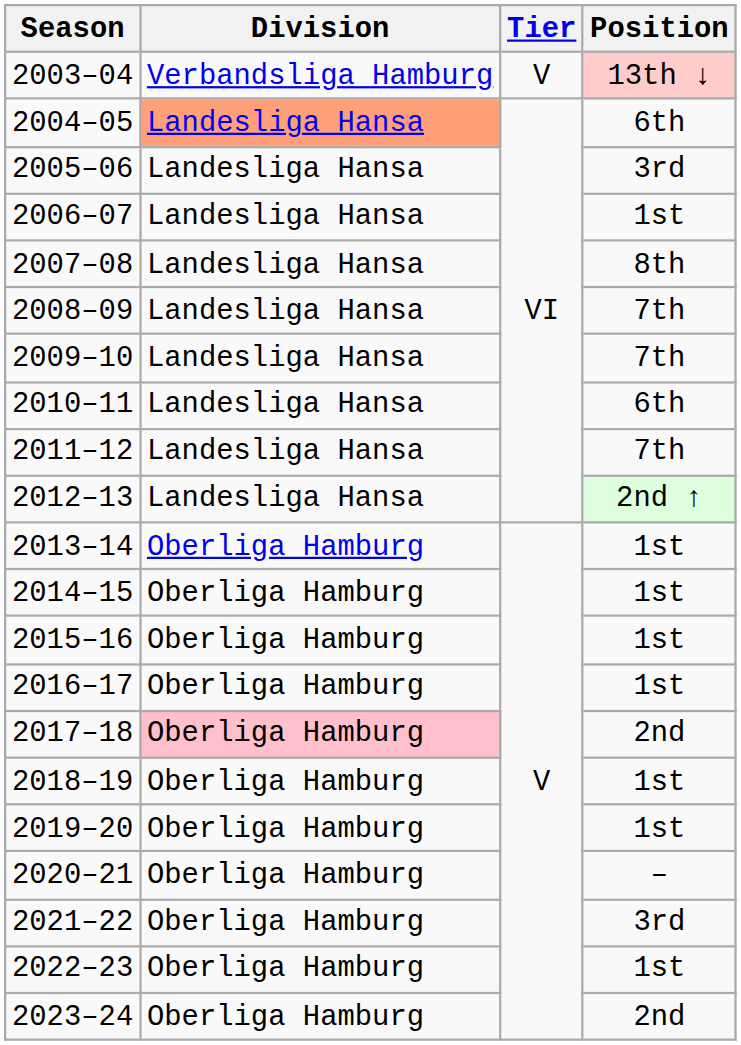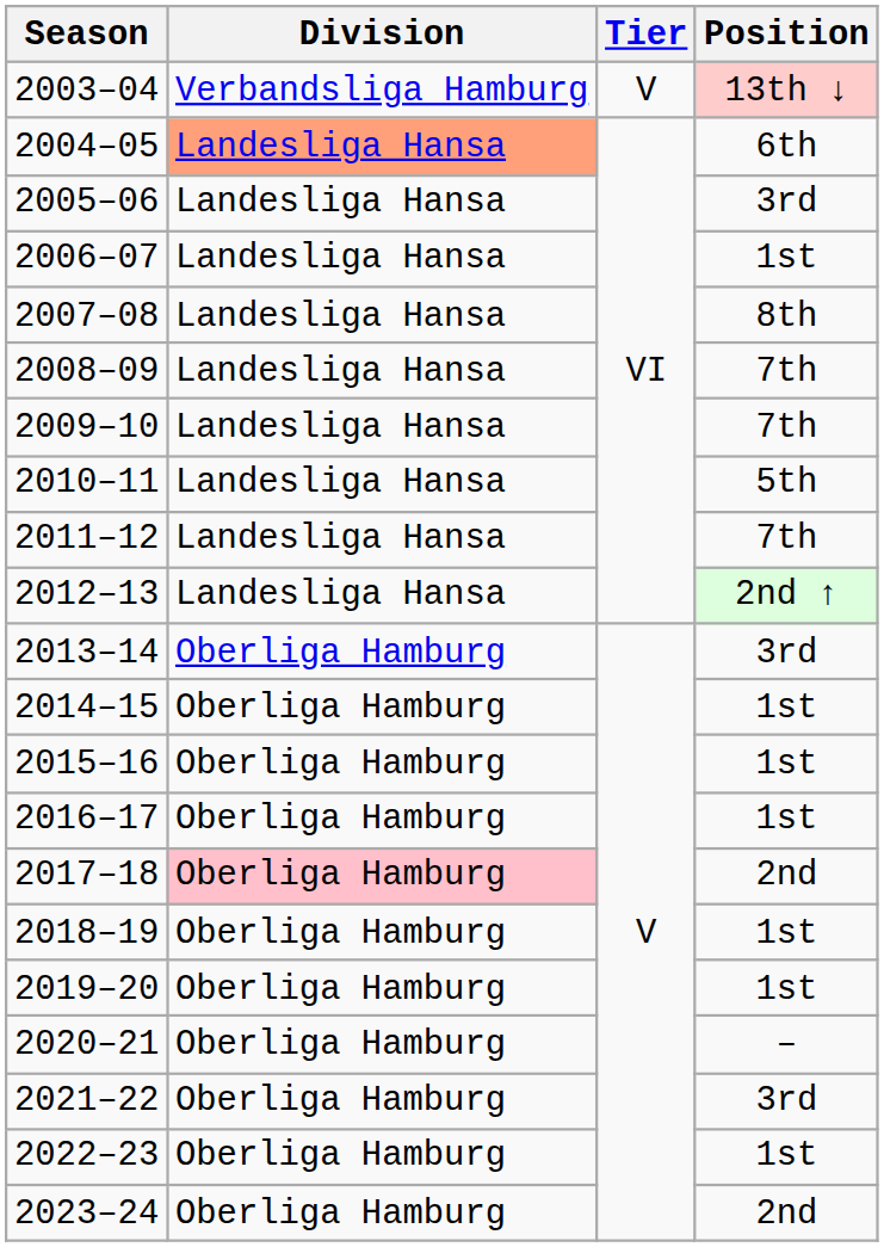 <table class="wikitable">
 <tr>
 <th>Season</th>
 <th>Division</th>
 <th><a href='#'>Tier</a></th>
 <th>Position</th>
 </tr>
 <tr align="center">
 <td>2003–04</td>
 <td align="left"><a href='#'>Verbandsliga Hamburg</a></td>
 <td>V</td>
 <td style="background:#ffcccc">13th ↓</td>
 </tr>
 <tr align="center">
 <td>2004–05</td>
 <td align="left" style="background: lightsalmon;"><a href='#'>Landesliga Hansa</a></td>
 <td rowspan=9>VI</td>
 <td>6th</td>
 </tr>
 <tr align="center">
 <td>2005–06</td>
 <td align="left">Landesliga Hansa</td>
 <td>3rd</td>
 </tr>
 <tr align="center">
 <td>2006–07</td>
 <td align="left">Landesliga Hansa</td>
 <td>1st</td>
 </tr>
 <tr align="center">
 <td>2007–08</td>
 <td align="left">Landesliga Hansa</td>
 <td>8th</td>
 </tr>
 <tr align="center">
 <td>2008–09</td>
 <td align="left">Landesliga Hansa</td>
 <td>7th</td>
 </tr>
 <tr align="center">
 <td>2009–10</td>
 <td align="left">Landesliga Hansa</td>
 <td>7th</td>
 </tr>
 <tr align="center">
 <td>2010–11</td>
 <td align="left">Landesliga Hansa</td>
-<td>6th</td>
+<td>5th</td>
 </tr>
 <tr align="center">
 <td>2011–12</td>
 <td align="left">Landesliga Hansa</td>
 <td>7th</td>
 </tr>
 <tr align="center">
 <td>2012–13</td>
 <td align="left">Landesliga Hansa</td>
 <td style="background:#ddffdd">2nd ↑</td>
 </tr>
 <tr align="center">
 <td>2013–14</td>
 <td align="left"><a href='#'>Oberliga Hamburg</a></td>
 <td rowspan=11>V</td>
-<td>1st</td>
+<td>3rd</td>
 </tr>
 <tr align="center">
 <td>2014–15</td>
 <td align="left">Oberliga Hamburg</td>
 <td>1st</td>
 </tr>
 <tr align="center">
 <td>2015–16</td>
 <td align="left">Oberliga Hamburg</td>
 <td>1st</td>
 </tr>
 <tr align="center">
 <td>2016–17</td>
 <td align="left">Oberliga Hamburg</td>
 <td>1st</td>
 </tr>
 <tr align="center">
 <td>2017–18</td>
 <td align="left" style="background: pink;">Oberliga Hamburg</td>
 <td>2nd</td>
 </tr>
 <tr align="center">
 <td>2018–19</td>
 <td align="left">Oberliga Hamburg</td>
 <td>1st</td>
 </tr>
 <tr align="center">
 <td>2019–20</td>
 <td align="left">Oberliga Hamburg</td>
 <td>1st</td>
 </tr>
 <tr align="center">
 <td>2020–21</td>
 <td align="left">Oberliga Hamburg</td>
 <td>–</td>
 </tr>
 <tr align="center">
 <td>2021–22</td>
 <td align="left">Oberliga Hamburg</td>
 <td>3rd</td>
 </tr>
 <tr align="center">
 <td>2022–23</td>
 <td align="left">Oberliga Hamburg</td>
 <td>1st</td>
 </tr>
 <tr align="center">
 <td>2023–24</td>
 <td align="left">Oberliga Hamburg</td>
 <td>2nd</td>
 </tr>
 </table>
